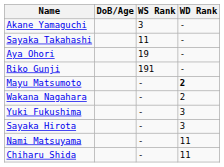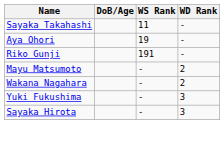 <table class="wikitable" style="text-align: left; font-size:95%;">
 <tr>
 <th>Name</th>
 <th>DoB/Age</th>
 <th>WS Rank</th>
 <th>WD Rank</th>
-</tr>
-<tr>
-<td><a href='#'>Akane Yamaguchi</a></td>
-<td></td>
-<td>3</td>
-<td>-</td>
 </tr>
 <tr>
 <td><a href='#'>Sayaka Takahashi</a></td>
 <td></td>
 <td>11</td>
 <td>-</td>
 </tr>
 <tr>
 <td><a href='#'>Aya Ohori</a></td>
 <td></td>
 <td>19</td>
 <td>-</td>
 </tr>
 <tr>
 <td><a href='#'>Riko Gunji</a></td>
 <td></td>
 <td>191</td>
 <td>-</td>
 </tr>
 <tr>
 <td><a href='#'>Mayu Matsumoto</a></td>
 <td></td>
 <td>-</td>
-<td><strong>2</strong></td>
+<td>2</td>
 </tr>
 <tr>
 <td><a href='#'>Wakana Nagahara</a></td>
 <td></td>
 <td>-</td>
 <td>2</td>
 </tr>
 <tr>
 <td><a href='#'>Yuki Fukushima</a></td>
 <td></td>
 <td>-</td>
 <td>3</td>
 </tr>
 <tr>
 <td><a href='#'>Sayaka Hirota</a></td>
 <td></td>
 <td>-</td>
 <td>3</td>
 </tr>
-<tr>
-<td><a href='#'>Nami Matsuyama</a></td>
-<td></td>
-<td>-</td>
-<td>11</td>
-</tr>
-<tr>
-<td><a href='#'>Chiharu Shida</a></td>
-<td></td>
-<td>-</td>
-<td>11</td>
-</tr>
 </table>
